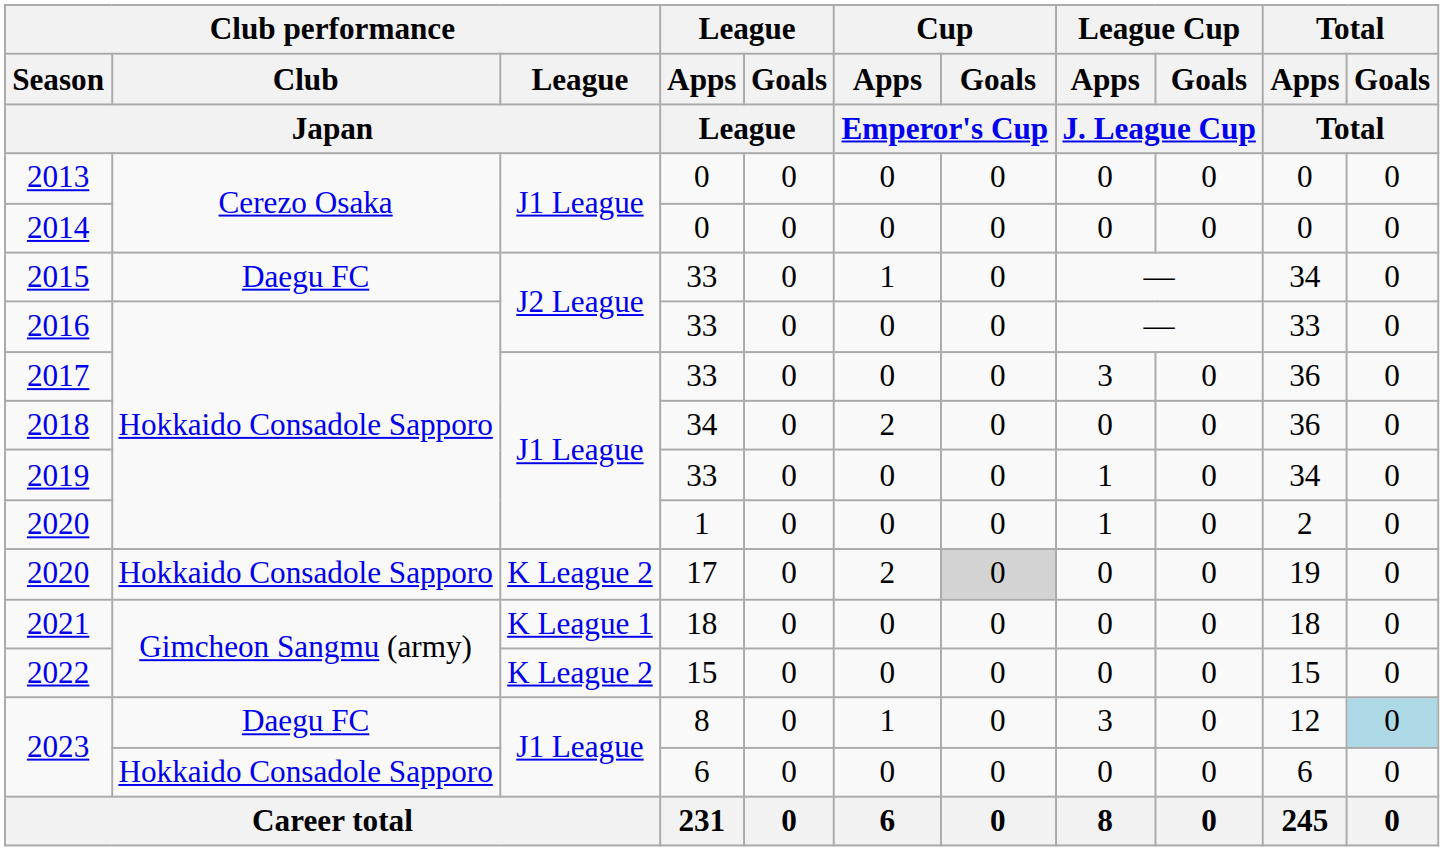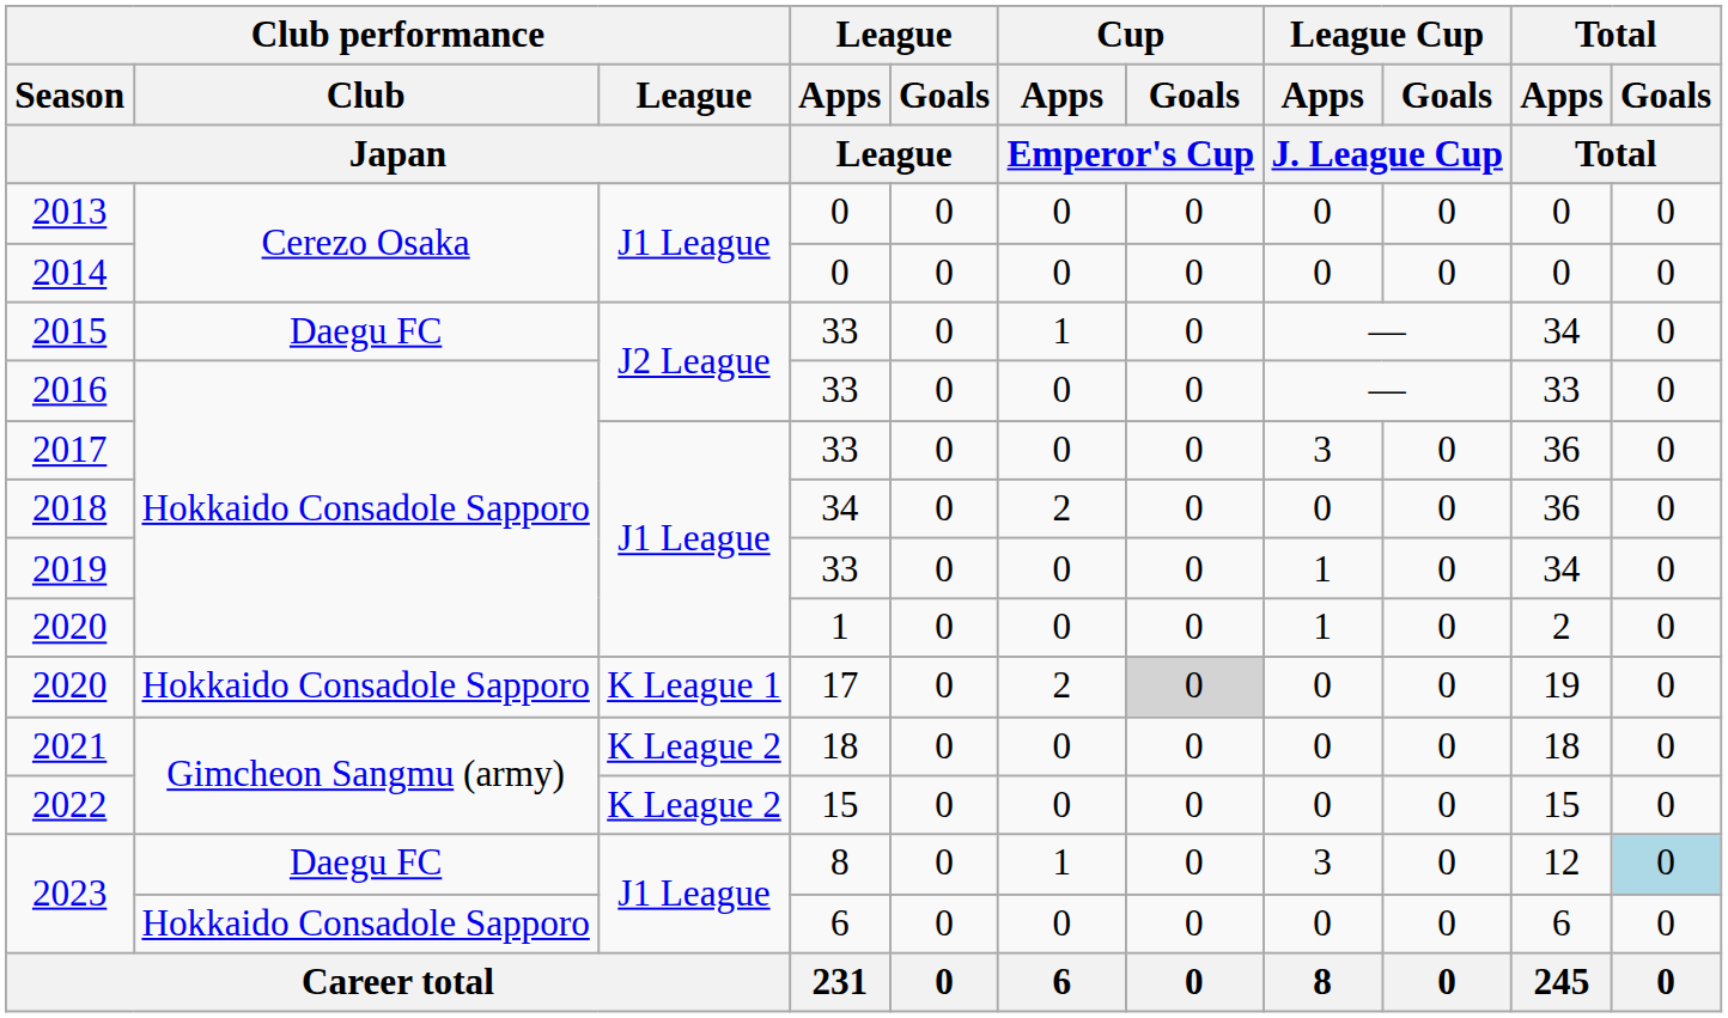 <table class="wikitable" style="text-align:center">
 <tr>
 <th colspan=3>Club performance</th>
 <th colspan=2>League</th>
 <th colspan=2>Cup</th>
 <th colspan=2>League Cup</th>
 <th colspan=2>Total</th>
 </tr>
 <tr>
 <th>Season</th>
 <th>Club</th>
 <th>League</th>
 <th>Apps</th>
 <th>Goals</th>
 <th>Apps</th>
 <th>Goals</th>
 <th>Apps</th>
 <th>Goals</th>
 <th>Apps</th>
 <th>Goals</th>
 </tr>
 <tr>
 <th colspan=3>Japan</th>
 <th colspan=2>League</th>
 <th colspan=2><a href='#'>Emperor's Cup</a></th>
 <th colspan=2><a href='#'>J. League Cup</a></th>
 <th colspan=2>Total</th>
 </tr>
 <tr>
 <td><a href='#'>2013</a></td>
 <td rowspan="2"><a href='#'>Cerezo Osaka</a></td>
 <td rowspan="2"><a href='#'>J1 League</a></td>
 <td>0</td>
 <td>0</td>
 <td>0</td>
 <td>0</td>
 <td>0</td>
 <td>0</td>
 <td>0</td>
 <td>0</td>
 </tr>
 <tr>
 <td><a href='#'>2014</a></td>
 <td>0</td>
 <td>0</td>
 <td>0</td>
 <td>0</td>
 <td>0</td>
 <td>0</td>
 <td>0</td>
 <td>0</td>
 </tr>
 <tr>
 <td><a href='#'>2015</a></td>
 <td><a href='#'>Daegu FC</a></td>
 <td rowspan="2"><a href='#'>J2 League</a></td>
 <td>33</td>
 <td>0</td>
 <td>1</td>
 <td>0</td>
 <td colspan="2">—</td>
 <td>34</td>
 <td>0</td>
 </tr>
 <tr>
 <td><a href='#'>2016</a></td>
 <td rowspan="5"><a href='#'>Hokkaido Consadole Sapporo</a></td>
 <td>33</td>
 <td>0</td>
 <td>0</td>
 <td>0</td>
 <td colspan="2">—</td>
 <td>33</td>
 <td>0</td>
 </tr>
 <tr>
 <td><a href='#'>2017</a></td>
 <td rowspan="4"><a href='#'>J1 League</a></td>
 <td>33</td>
 <td>0</td>
 <td>0</td>
 <td>0</td>
 <td>3</td>
 <td>0</td>
 <td>36</td>
 <td>0</td>
 </tr>
 <tr>
 <td><a href='#'>2018</a></td>
 <td>34</td>
 <td>0</td>
 <td>2</td>
 <td>0</td>
 <td>0</td>
 <td>0</td>
 <td>36</td>
 <td>0</td>
 </tr>
 <tr>
 <td><a href='#'>2019</a></td>
 <td>33</td>
 <td>0</td>
 <td>0</td>
 <td>0</td>
 <td>1</td>
 <td>0</td>
 <td>34</td>
 <td>0</td>
 </tr>
 <tr>
 <td><a href='#'>2020</a></td>
 <td>1</td>
 <td>0</td>
 <td>0</td>
 <td>0</td>
 <td>1</td>
 <td>0</td>
 <td>2</td>
 <td>0</td>
 </tr>
 <tr>
 <td><a href='#'>2020</a></td>
 <td><a href='#'>Hokkaido Consadole Sapporo</a></td>
-<td><a href='#'>K League 2</a></td>
+<td><a href='#'>K League 1</a></td>
 <td>17</td>
 <td>0</td>
 <td>2</td>
 <td style="background: lightgrey;">0</td>
 <td>0</td>
 <td>0</td>
 <td>19</td>
 <td>0</td>
 </tr>
 <tr>
 <td><a href='#'>2021</a></td>
 <td rowspan="2"><a href='#'>Gimcheon Sangmu</a> (army)</td>
-<td><a href='#'>K League 1</a></td>
+<td><a href='#'>K League 2</a></td>
 <td>18</td>
 <td>0</td>
 <td>0</td>
 <td>0</td>
 <td>0</td>
 <td>0</td>
 <td>18</td>
 <td>0</td>
 </tr>
 <tr>
 <td rowspan="1"><a href='#'>2022</a></td>
 <td><a href='#'>K League 2</a></td>
 <td>15</td>
 <td>0</td>
 <td>0</td>
 <td>0</td>
 <td>0</td>
 <td>0</td>
 <td>15</td>
 <td>0</td>
 </tr>
 <tr>
 <td rowspan="2"><a href='#'>2023</a></td>
 <td><a href='#'>Daegu FC</a></td>
 <td rowspan="2"><a href='#'>J1 League</a></td>
 <td>8</td>
 <td>0</td>
 <td>1</td>
 <td>0</td>
 <td>3</td>
 <td>0</td>
 <td>12</td>
 <td style="background: lightblue;">0</td>
 </tr>
 <tr>
 <td><a href='#'>Hokkaido Consadole Sapporo</a></td>
 <td>6</td>
 <td>0</td>
 <td>0</td>
 <td>0</td>
 <td>0</td>
 <td>0</td>
 <td>6</td>
 <td>0</td>
 </tr>
 <tr>
 <th colspan=3>Career total</th>
 <th>231</th>
 <th>0</th>
 <th>6</th>
 <th>0</th>
 <th>8</th>
 <th>0</th>
 <th>245</th>
 <th>0</th>
 </tr>
 </table>
